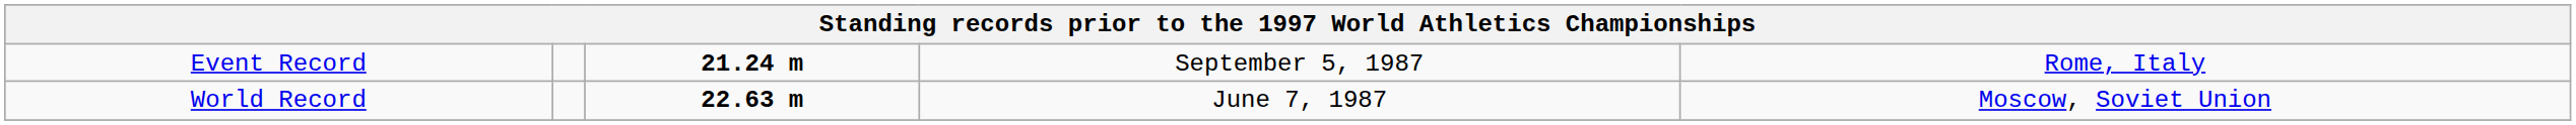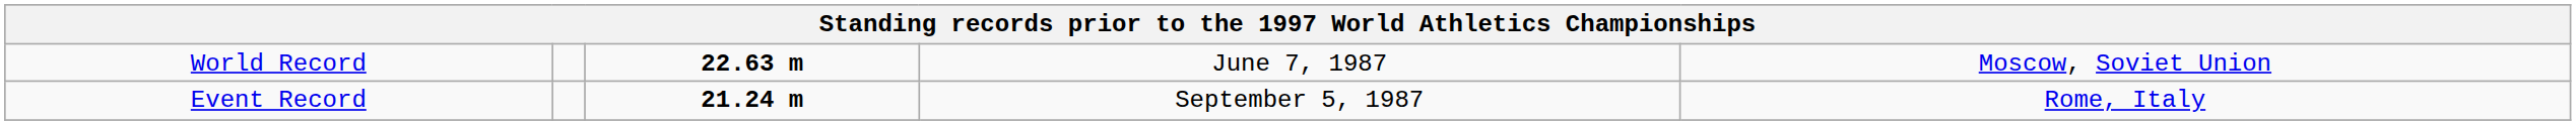 <table class="wikitable" style=" text-align:center; font-size:110%;" width="95%">
 <tr>
 <th colspan="5">Standing records prior to the 1997 World Athletics Championships</th>
+</tr>
+<tr>
+<td><a href='#'>World Record</a></td>
+<td></td>
+<td><strong>22.63 m </strong></td>
+<td>June 7, 1987</td>
+<td> <a href='#'>Moscow</a>, <a href='#'>Soviet Union</a></td>
 </tr>
 <tr>
 <td><a href='#'>Event Record</a></td>
 <td></td>
 <td><strong>21.24 m </strong></td>
 <td>September 5, 1987</td>
 <td> <a href='#'>Rome, Italy</a></td>
 </tr>
-<tr>
-<td><a href='#'>World Record</a></td>
-<td></td>
-<td><strong>22.63 m </strong></td>
-<td>June 7, 1987</td>
-<td> <a href='#'>Moscow</a>, <a href='#'>Soviet Union</a></td>
-</tr>
 </table>
